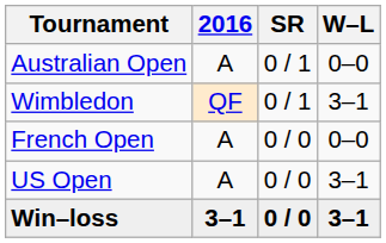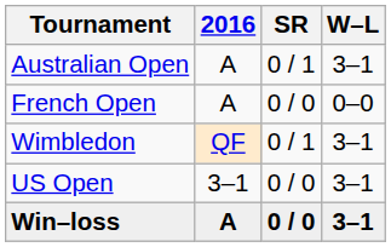 <table class=wikitable style=text-align:center;>
 <tr>
 <th>Tournament</th>
 <th><a href='#'>2016</a></th>
 <th>SR</th>
 <th>W–L</th>
 </tr>
 <tr>
 <td align=left><a href='#'>Australian Open</a></td>
 <td>A</td>
 <td>0 / 1</td>
+<td>3–1</td>
+</tr>
+<tr>
+<td align=left><a href='#'>French Open</a></td>
+<td>A</td>
+<td>0 / 0</td>
 <td>0–0</td>
 </tr>
 <tr>
 <td align=left><a href='#'>Wimbledon</a></td>
 <td bgcolor=ffebcd><a href='#'>QF</a></td>
 <td>0 / 1</td>
 <td>3–1</td>
 </tr>
 <tr>
-<td align=left><a href='#'>French Open</a></td>
-<td>A</td>
-<td>0 / 0</td>
-<td>0–0</td>
-</tr>
-<tr>
 <td align=left><a href='#'>US Open</a></td>
-<td>A</td>
+<td>3–1</td>
 <td>0 / 0</td>
 <td>3–1</td>
 </tr>
 <tr style="background:#efefef; font-weight:bold;">
 <td style="text-align:left">Win–loss</td>
-<td>3–1</td>
+<td>A</td>
 <td>0 / 0</td>
 <td>3–1</td>
 </tr>
 </table>
